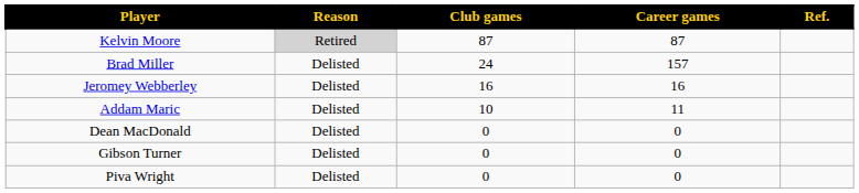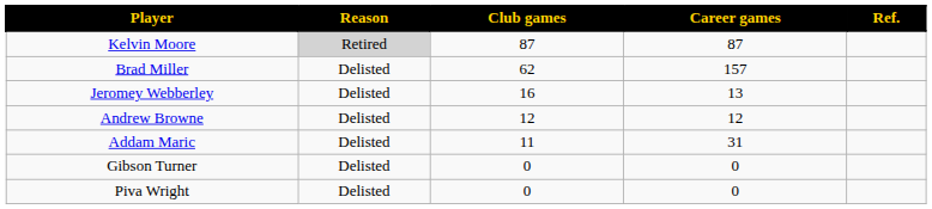 <table class="wikitable" style="text-align:center; font-size:100%; width:60%;">
 <tr>
 <th style="background:black; color:#FED102; border: solid black 2px;">Player</th>
 <th style="background:black; color:#FED102; border: solid black 2px;">Reason</th>
 <th style="background:black; color:#FED102; border: solid black 2px;">Club games</th>
 <th style="background:black; color:#FED102; border: solid black 2px;">Career games</th>
 <th style="background:black; color:#FED102; border: solid black 2px;">Ref.</th>
 </tr>
 <tr>
 <td><a href='#'>Kelvin Moore</a></td>
 <td style="background: lightgrey;">Retired</td>
 <td>87</td>
 <td>87</td>
 <td></td>
 </tr>
 <tr>
 <td><a href='#'>Brad Miller</a></td>
 <td>Delisted</td>
-<td>24</td>
+<td>62</td>
 <td>157</td>
 <td></td>
 </tr>
 <tr>
 <td><a href='#'>Jeromey Webberley</a></td>
 <td>Delisted</td>
 <td>16</td>
-<td>16</td>
+<td>13</td>
+<td></td>
+</tr>
+<tr>
+<td><a href='#'>Andrew Browne</a></td>
+<td>Delisted</td>
+<td>12</td>
+<td>12</td>
 <td></td>
 </tr>
 <tr>
 <td><a href='#'>Addam Maric</a></td>
 <td>Delisted</td>
-<td>10</td>
 <td>11</td>
-<td></td>
-</tr>
-<tr>
-<td>Dean MacDonald</td>
-<td>Delisted</td>
-<td>0</td>
-<td>0</td>
+<td>31</td>
 <td></td>
 </tr>
 <tr>
 <td>Gibson Turner</td>
 <td>Delisted</td>
 <td>0</td>
 <td>0</td>
 <td></td>
 </tr>
 <tr>
 <td>Piva Wright</td>
 <td>Delisted</td>
 <td>0</td>
 <td>0</td>
 <td></td>
 </tr>
 </table>
